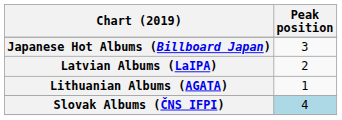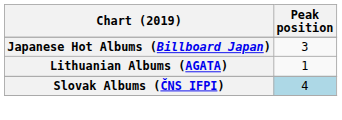 <table class="wikitable sortable plainrowheaders" style="text-align:center">
 <tr>
 <th scope="col">Chart (2019)</th>
 <th scope="col">Peak<br>position</th>
 </tr>
 <tr>
 </tr>
 <tr>
 </tr>
 <tr>
 </tr>
 <tr>
 </tr>
 <tr>
 </tr>
 <tr>
 </tr>
 <tr>
 </tr>
 <tr>
 </tr>
 <tr>
 </tr>
 <tr>
 </tr>
 <tr>
 </tr>
 <tr>
 </tr>
 <tr>
 </tr>
 <tr>
 </tr>
 <tr>
 </tr>
 <tr>
 <th scope="row">Japanese Hot Albums (<em><a href='#'>Billboard Japan</a></em>)</th>
 <td>3</td>
 </tr>
 <tr>
-<th scope="row">Latvian Albums (<a href='#'>LaIPA</a>)</th>
-<td>2</td>
-</tr>
-<tr>
 <th scope="row">Lithuanian Albums (<a href='#'>AGATA</a>)</th>
 <td>1</td>
 </tr>
 <tr>
 </tr>
 <tr>
 </tr>
 <tr>
 </tr>
 <tr>
 </tr>
 <tr>
 </tr>
 <tr>
 <th scope="row">Slovak Albums (<a href='#'>ČNS IFPI</a>)</th>
 <td style="background: lightblue;">4</td>
 </tr>
 <tr>
 </tr>
 <tr>
 </tr>
 <tr>
 </tr>
 <tr>
 </tr>
 <tr>
 </tr>
 <tr>
 </tr>
 </table>
